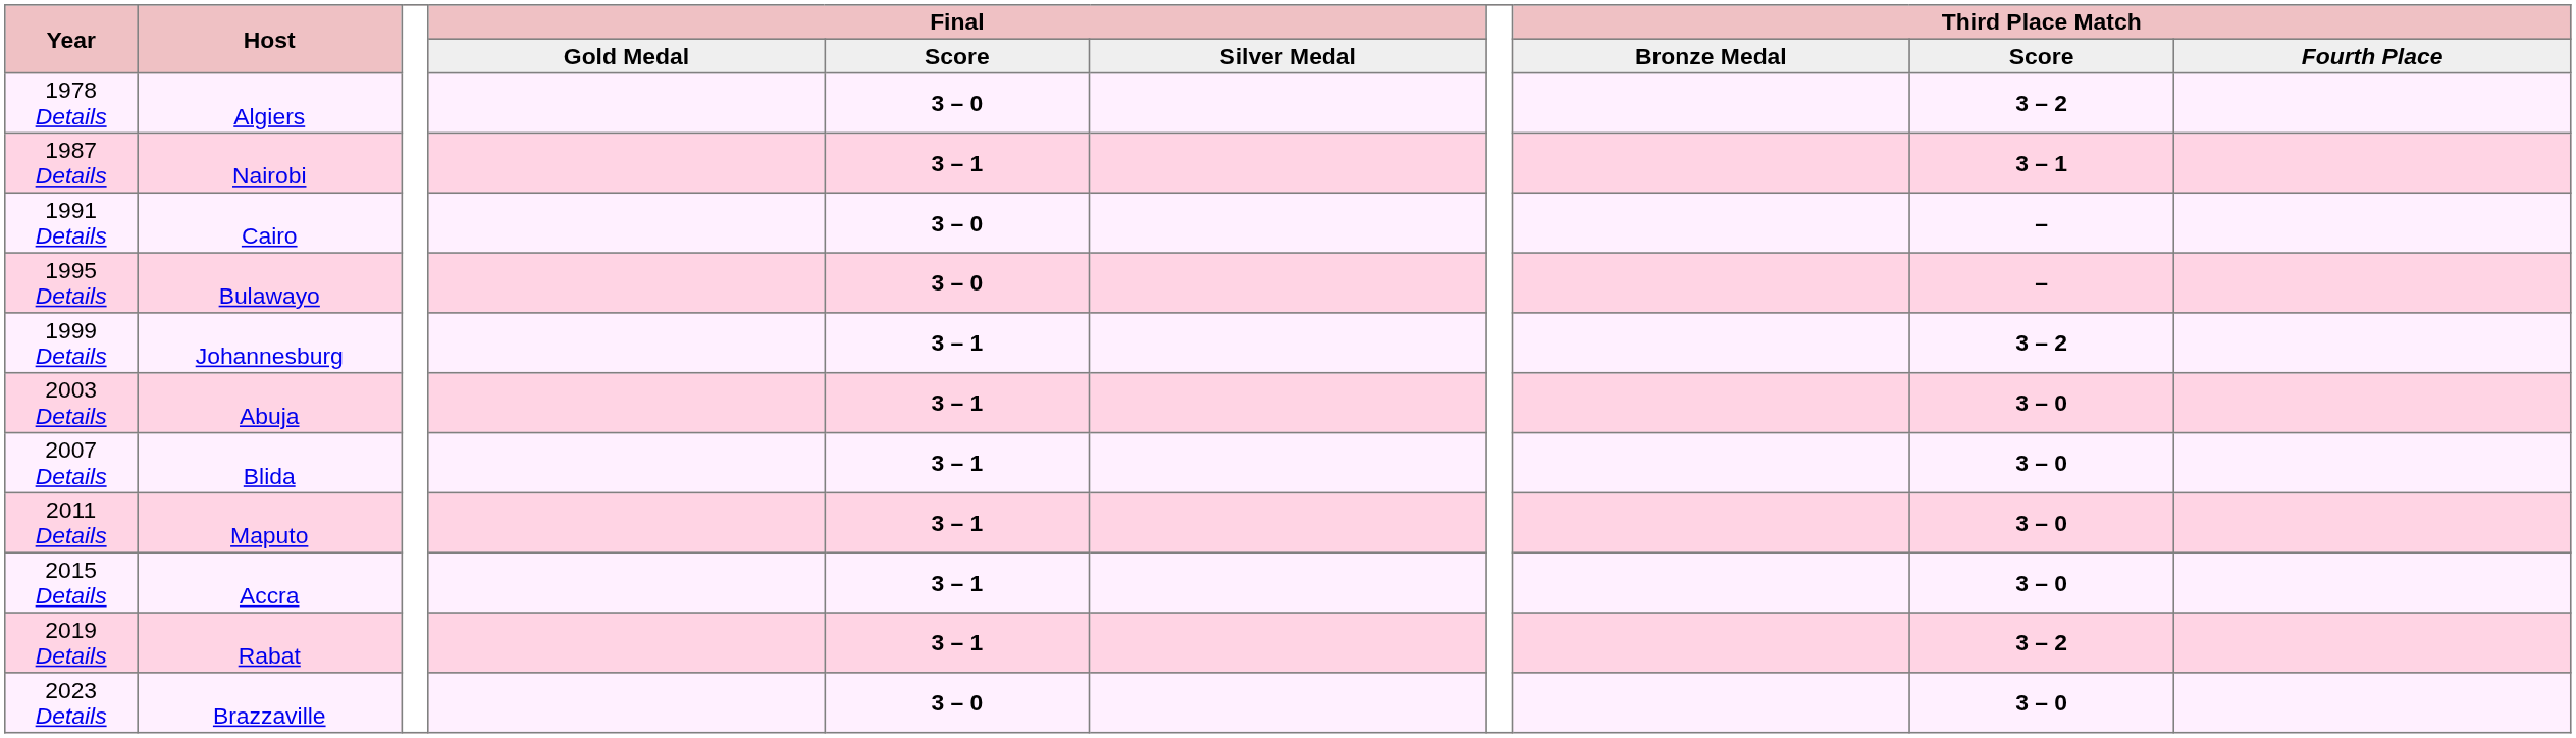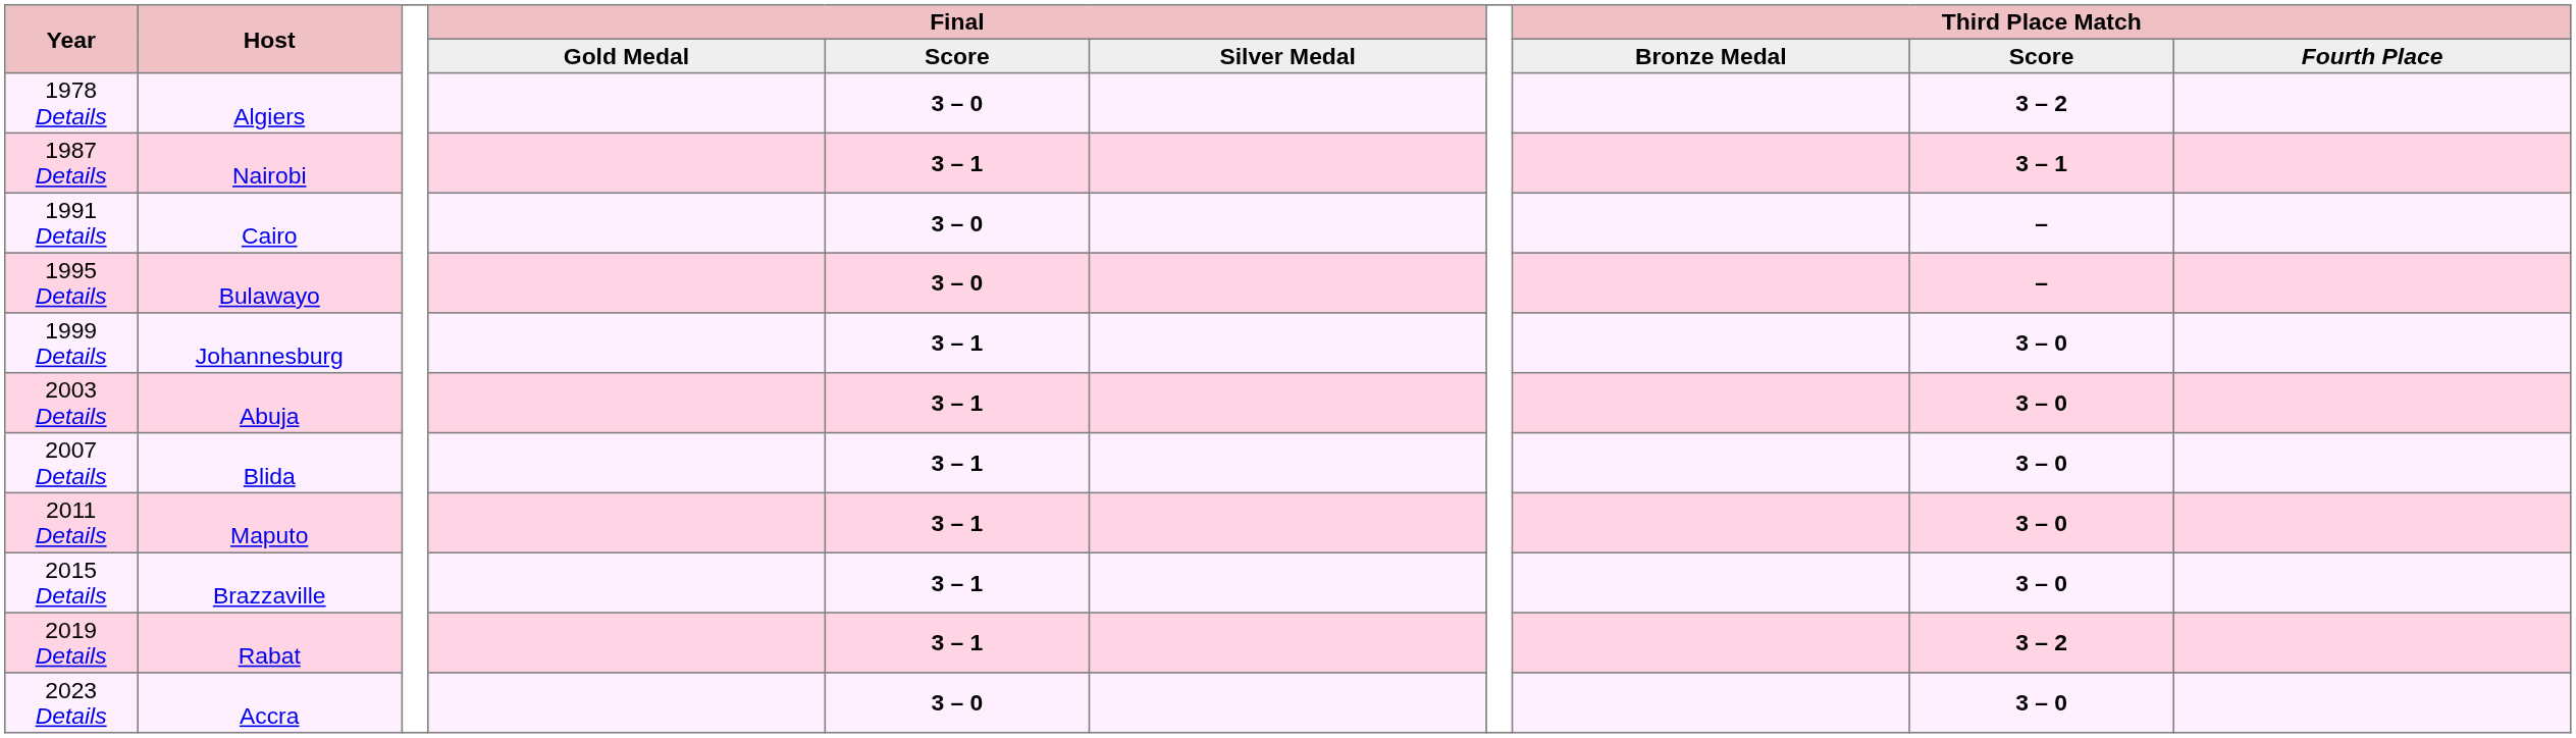 <table border=1 style="border-collapse:collapse; font-size:90%; width:100%; text-align:center" cellpadding=2 cellspacing=0>
 <tr bgcolor=#EFC1C4>
 <th rowspan=2 width=5%>Year</th>
 <th rowspan=2 width=10%>Host</th>
 <th width=1% rowspan=13 bgcolor=ffffff></th>
 <th colspan=3>Final</th>
 <th width=1% rowspan=13 bgcolor=ffffff></th>
 <th colspan=3>Third Place Match</th>
 </tr>
 <tr bgcolor=#EFEFEF>
 <th width=15%>Gold Medal</th>
 <th width=10%>Score</th>
 <th width=15%>Silver Medal</th>
 <th width=15%>Bronze Medal</th>
 <th width=10%>Score</th>
 <th width=15%><em>Fourth Place</em></th>
 </tr>
 <tr style="background: #fff0ff;">
 <td>1978<br><em><a href='#'>Details</a></em></td>
 <td><br> <a href='#'>Algiers</a></td>
 <td><strong></strong></td>
 <td><strong>3 – 0</strong></td>
 <td></td>
 <td></td>
 <td><strong>3 – 2</strong></td>
 <td></td>
 </tr>
 <tr style="background: #FFD4E4;">
 <td>1987<br><em><a href='#'>Details</a></em></td>
 <td><br> <a href='#'>Nairobi</a></td>
 <td><strong></strong></td>
 <td><strong>3 – 1</strong></td>
 <td></td>
 <td></td>
 <td><strong>3 – 1</strong></td>
 <td></td>
 </tr>
 <tr style="background: #fff0ff;">
 <td>1991<br><em><a href='#'>Details</a></em></td>
 <td><br> <a href='#'>Cairo</a></td>
 <td><strong></strong></td>
 <td><strong>3 – 0</strong></td>
 <td></td>
 <td></td>
 <td><strong> – </strong></td>
 <td></td>
 </tr>
 <tr style="background: #FFD4E4;">
 <td>1995<br><em><a href='#'>Details</a></em></td>
 <td><br> <a href='#'>Bulawayo</a></td>
 <td><strong></strong></td>
 <td><strong>3 – 0</strong></td>
 <td></td>
 <td></td>
 <td><strong> – </strong></td>
 <td></td>
 </tr>
 <tr style="background: #fff0ff;">
 <td>1999<br><em><a href='#'>Details</a></em></td>
 <td><br> <a href='#'>Johannesburg</a></td>
 <td><strong></strong></td>
 <td><strong>3 – 1</strong></td>
 <td></td>
 <td></td>
-<td><strong>3 – 2</strong></td>
+<td><strong>3 – 0</strong></td>
 <td></td>
 </tr>
 <tr style="background: #FFD4E4;">
 <td>2003<br><em><a href='#'>Details</a></em></td>
 <td><br> <a href='#'>Abuja</a></td>
 <td><strong></strong></td>
 <td><strong>3 – 1</strong></td>
 <td></td>
 <td></td>
 <td><strong>3 – 0</strong></td>
 <td></td>
 </tr>
 <tr style="background: #fff0ff;">
 <td>2007<br><em><a href='#'>Details</a></em></td>
 <td><br> <a href='#'>Blida</a></td>
 <td><strong></strong></td>
 <td><strong>3 – 1</strong></td>
 <td></td>
 <td></td>
 <td><strong>3 – 0</strong></td>
 <td></td>
 </tr>
 <tr style="background: #FFD4E4;">
 <td>2011<br><em><a href='#'>Details</a></em></td>
 <td><br> <a href='#'>Maputo</a></td>
 <td><strong></strong></td>
 <td><strong>3 – 1</strong></td>
 <td></td>
 <td></td>
 <td><strong>3 – 0</strong></td>
 <td></td>
 </tr>
 <tr style="background: #fff0ff;">
 <td>2015<br><em><a href='#'>Details</a></em></td>
-<td><br> <a href='#'>Accra</a></td>
+<td><br> <a href='#'>Brazzaville</a></td>
 <td><strong></strong></td>
 <td><strong>3 – 1</strong></td>
 <td></td>
 <td></td>
 <td><strong>3 – 0</strong></td>
 <td></td>
 </tr>
 <tr style="background: #FFD4E4;">
 <td>2019<br><em><a href='#'>Details</a></em></td>
 <td><br> <a href='#'>Rabat</a></td>
 <td><strong></strong></td>
 <td><strong>3 – 1</strong></td>
 <td></td>
 <td></td>
 <td><strong>3 – 2</strong></td>
 <td></td>
 </tr>
 <tr style="background: #fff0ff;">
 <td>2023<br><em><a href='#'>Details</a></em></td>
-<td><br> <a href='#'>Brazzaville</a></td>
+<td><br> <a href='#'>Accra</a></td>
 <td><strong></strong></td>
 <td><strong>3 – 0</strong></td>
 <td></td>
 <td></td>
 <td><strong>3 – 0</strong></td>
 <td></td>
 </tr>
 </table>
